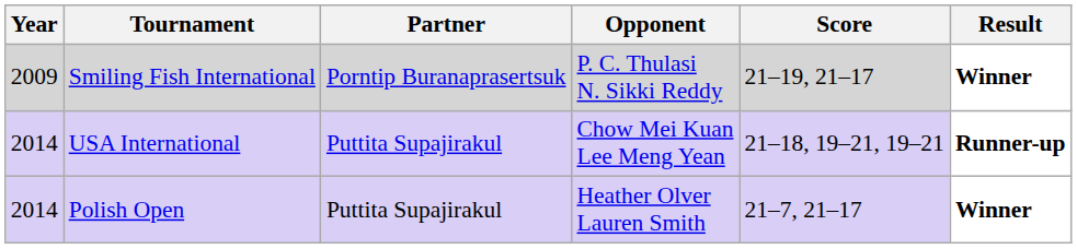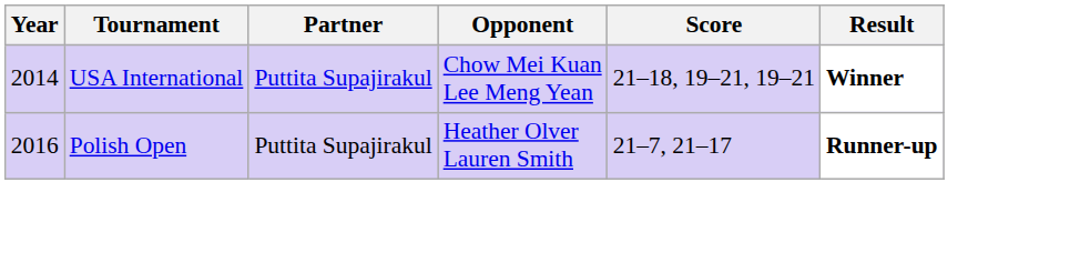 <table class="sortable wikitable" style="font-size: 90%">
 <tr>
 <th>Year</th>
 <th>Tournament</th>
 <th>Partner</th>
 <th>Opponent</th>
 <th>Score</th>
 <th>Result</th>
 </tr>
-<tr style="background:#D5D5D5">
-<td align="center">2009</td>
-<td align="left"><a href='#'>Smiling Fish International</a></td>
-<td align="left"> <a href='#'>Porntip Buranaprasertsuk</a></td>
-<td align="left"> <a href='#'>P. C. Thulasi</a> <br>  <a href='#'>N. Sikki Reddy</a></td>
-<td align="left">21–19, 21–17</td>
-<td style="text-align:left; background:white"> <strong>Winner</strong></td>
-</tr>
 <tr style="background:#D8CEF6">
 <td align="center">2014</td>
 <td align="left"><a href='#'>USA International</a></td>
 <td align="left"> <a href='#'>Puttita Supajirakul</a></td>
 <td align="left"> <a href='#'>Chow Mei Kuan</a> <br>  <a href='#'>Lee Meng Yean</a></td>
 <td align="left">21–18, 19–21, 19–21</td>
-<td style="text-align:left; background:white"> <strong>Runner-up</strong></td>
+<td style="text-align:left; background:white"> <strong>Winner</strong></td>
 </tr>
 <tr style="background:#D8CEF6">
-<td align="center">2014</td>
+<td align="center">2016</td>
 <td align="left"><a href='#'>Polish Open</a></td>
 <td align="left"> Puttita Supajirakul</td>
 <td align="left"> <a href='#'>Heather Olver</a> <br>  <a href='#'>Lauren Smith</a></td>
 <td align="left">21–7, 21–17</td>
-<td style="text-align:left; background:white"> <strong>Winner</strong></td>
+<td style="text-align:left; background:white"> <strong>Runner-up</strong></td>
 </tr>
 </table>
